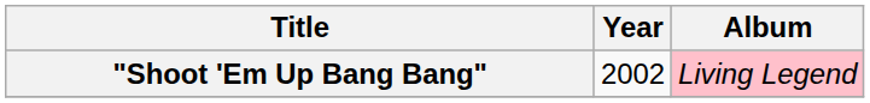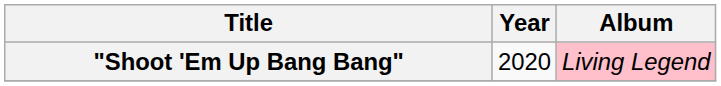 <table class="wikitable plainrowheaders" style="text-align:center;">
 <tr>
 <th scope="col" style="width:20em;">Title</th>
 <th scope="col">Year</th>
 <th scope="col">Album</th>
 </tr>
 <tr>
 <th scope="row">"Shoot 'Em Up Bang Bang"</th>
-<td>2002</td>
+<td>2020</td>
 <td style="background: pink;"><em>Living Legend</em></td>
 </tr>
 <tr>
 </tr>
 </table>
